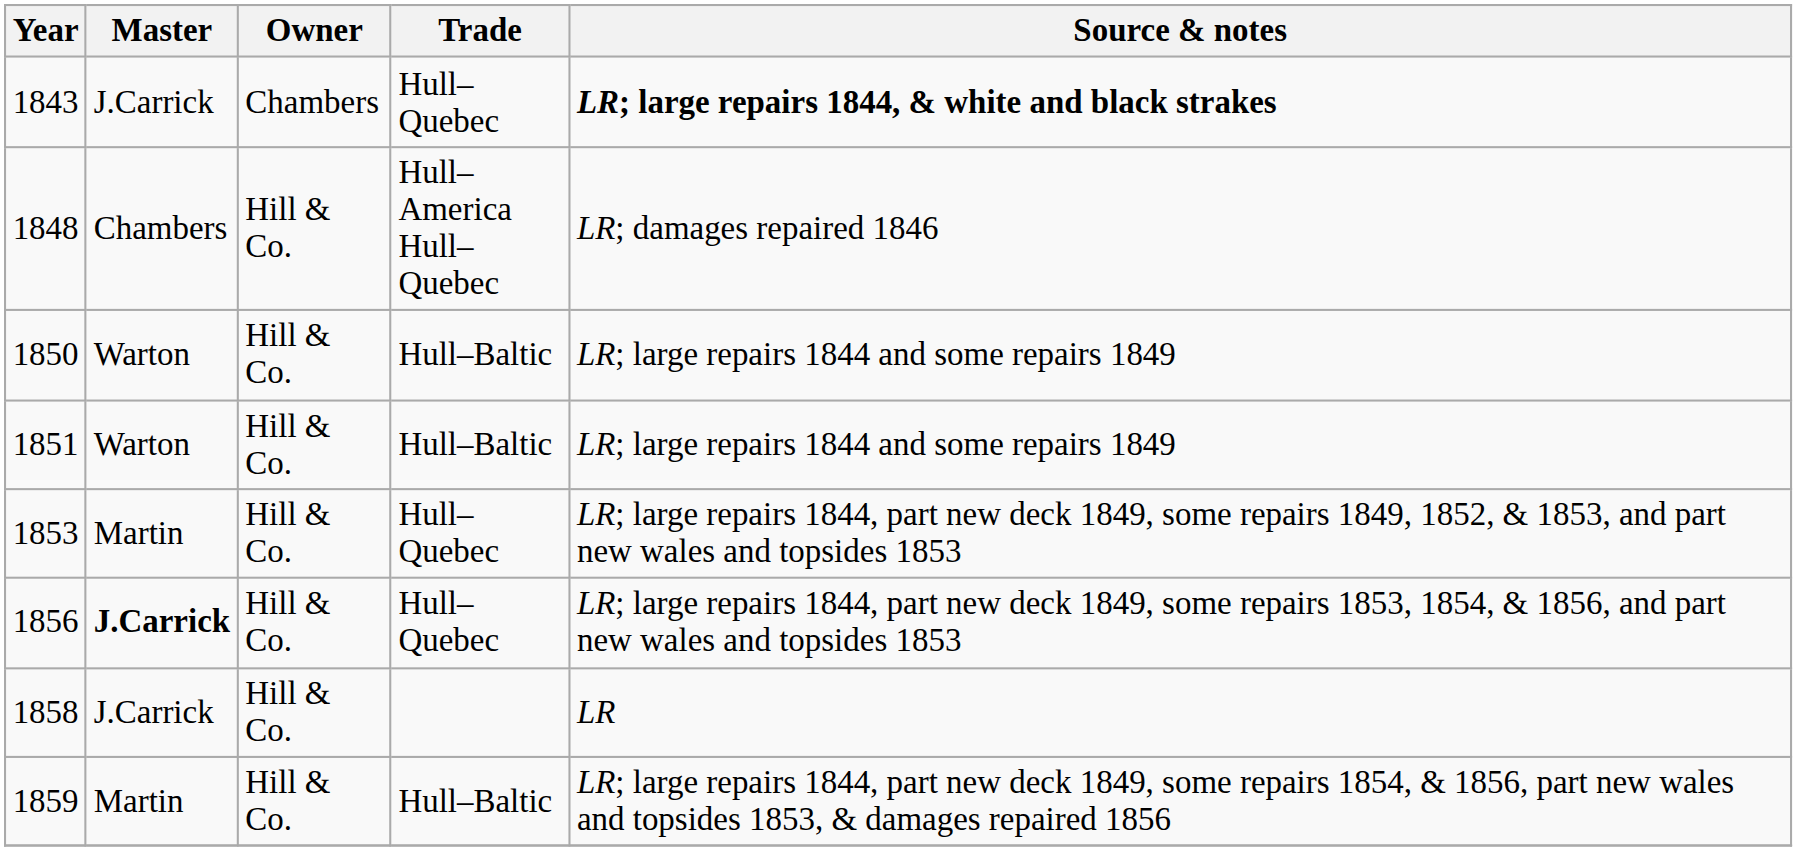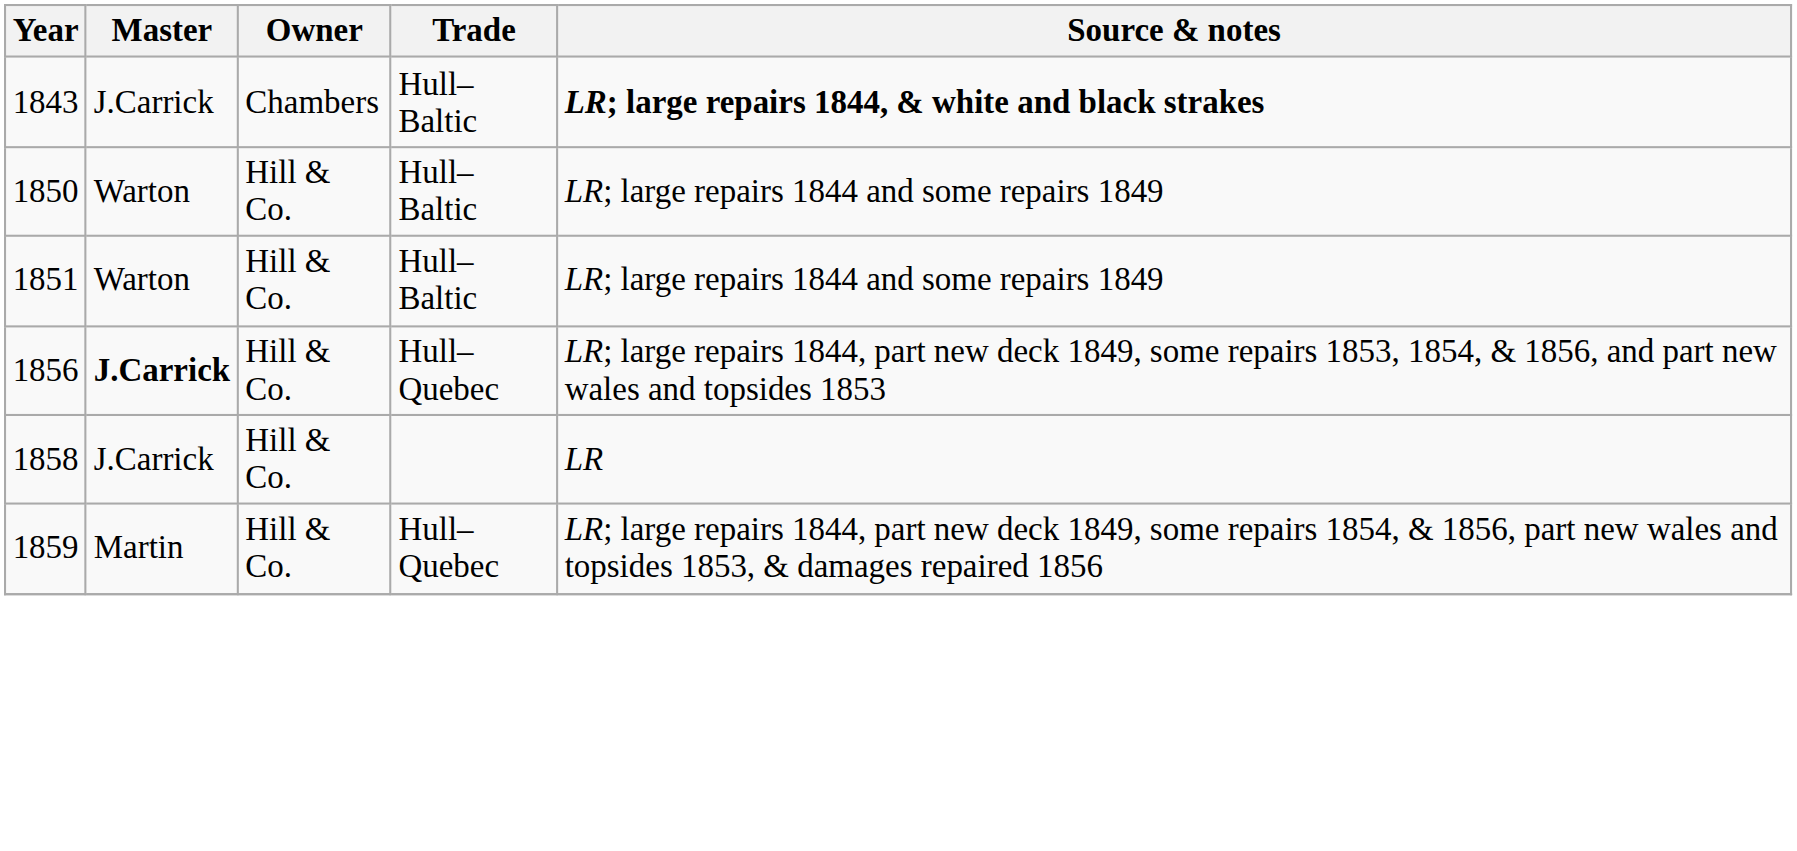 <table class=" wikitable">
 <tr>
 <th>Year</th>
 <th>Master</th>
 <th>Owner</th>
 <th>Trade</th>
 <th>Source & notes</th>
 </tr>
 <tr>
 <td>1843</td>
 <td>J.Carrick</td>
 <td>Chambers</td>
-<td>Hull–Quebec</td>
+<td>Hull–Baltic</td>
 <td><strong><em>LR</em>; large repairs 1844, & white and black strakes</strong></td>
-</tr>
-<tr>
-<td>1848</td>
-<td>Chambers</td>
-<td>Hill & Co.</td>
-<td>Hull–America<br>Hull–Quebec</td>
-<td><em>LR</em>; damages repaired 1846</td>
 </tr>
 <tr>
 <td>1850</td>
 <td>Warton</td>
 <td>Hill & Co.</td>
 <td>Hull–Baltic</td>
 <td><em>LR</em>; large repairs 1844 and some repairs 1849</td>
 </tr>
 <tr>
 <td>1851</td>
 <td>Warton</td>
 <td>Hill & Co.</td>
 <td>Hull–Baltic</td>
 <td><em>LR</em>; large repairs 1844 and some repairs 1849</td>
-</tr>
-<tr>
-<td>1853</td>
-<td>Martin</td>
-<td>Hill & Co.</td>
-<td>Hull–Quebec</td>
-<td><em>LR</em>; large repairs 1844, part new deck 1849, some repairs 1849, 1852, & 1853, and part new wales and topsides 1853</td>
 </tr>
 <tr>
 <td>1856</td>
 <td><strong>J.Carrick</strong></td>
 <td>Hill & Co.</td>
 <td>Hull–Quebec</td>
 <td><em>LR</em>; large repairs 1844, part new deck 1849, some repairs 1853, 1854, & 1856, and part new wales and topsides 1853</td>
 </tr>
 <tr>
 <td>1858</td>
 <td>J.Carrick</td>
 <td>Hill & Co.</td>
 <td></td>
 <td><em>LR</em></td>
 </tr>
 <tr>
 <td>1859</td>
 <td>Martin</td>
 <td>Hill & Co.</td>
-<td>Hull–Baltic</td>
+<td>Hull–Quebec</td>
 <td><em>LR</em>; large repairs 1844, part new deck 1849, some repairs 1854, & 1856, part new wales and topsides 1853, & damages repaired 1856</td>
 </tr>
 <tr>
 </tr>
 </table>
